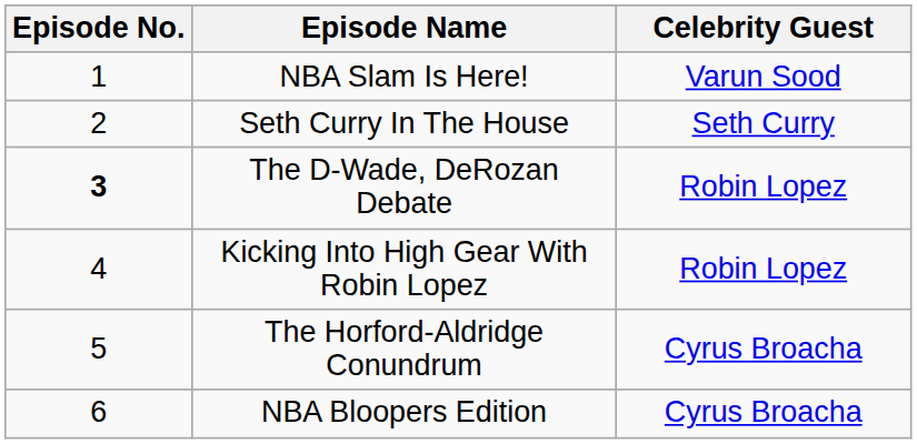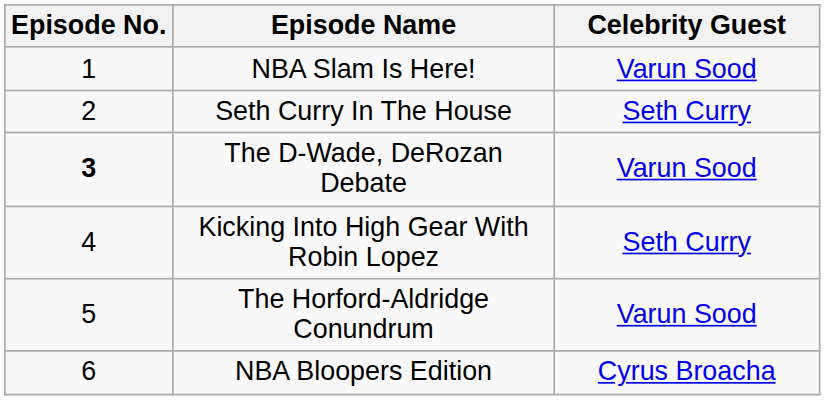 <table class="wikitable" style="text-align:center;">
 <tr>
 <th>Episode No.</th>
 <th width=220>Episode Name</th>
 <th width=150>Celebrity Guest</th>
 </tr>
 <tr>
 <td>1</td>
 <td>NBA Slam Is Here!</td>
 <td><a href='#'>Varun Sood</a></td>
 </tr>
 <tr>
 <td>2</td>
 <td>Seth Curry In The House </td>
 <td><a href='#'>Seth Curry</a></td>
 </tr>
 <tr>
 <td><strong>3</strong></td>
 <td>The D-Wade, DeRozan Debate</td>
-<td><a href='#'>Robin Lopez</a></td>
+<td><a href='#'>Varun Sood</a></td>
 </tr>
 <tr>
 <td>4</td>
 <td>Kicking Into High Gear With Robin Lopez</td>
-<td><a href='#'>Robin Lopez</a></td>
+<td><a href='#'>Seth Curry</a></td>
 </tr>
 <tr>
 <td>5</td>
 <td>The Horford-Aldridge Conundrum</td>
-<td><a href='#'>Cyrus Broacha</a></td>
+<td><a href='#'>Varun Sood</a></td>
 </tr>
 <tr>
 <td>6</td>
 <td>NBA Bloopers Edition</td>
 <td><a href='#'>Cyrus Broacha</a></td>
 </tr>
 </table>
